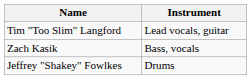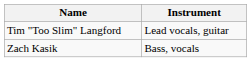 <table class="wikitable">
 <tr>
 <th scope="col" style="width:12em;">Name</th>
 <th scope="col" style="width:9em;">Instrument</th>
 </tr>
 <tr>
 <td>Tim "Too Slim" Langford</td>
 <td>Lead vocals, guitar</td>
 </tr>
 <tr>
 <td>Zach Kasik</td>
 <td>Bass, vocals</td>
 </tr>
-<tr>
-<td>Jeffrey "Shakey" Fowlkes</td>
-<td>Drums</td>
-</tr>
 </table>
